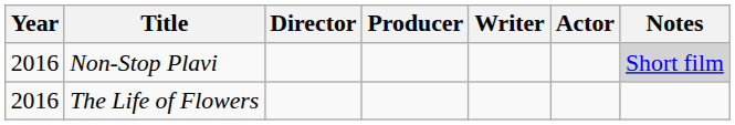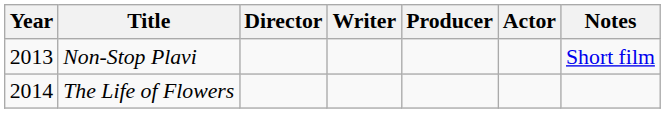 <table class="wikitable plainrowheaders" style="margin-right: 0;">
 <tr>
 <th>Year</th>
 <th>Title</th>
 <th>Director</th>
+<th>Writer</th>
 <th>Producer</th>
-<th>Writer</th>
 <th>Actor</th>
 <th>Notes</th>
 </tr>
 <tr>
-<td>2016</td>
+<td>2013</td>
 <td><em>Non-Stop Plavi</em></td>
 <td></td>
 <td></td>
 <td></td>
 <td></td>
-<td style="background: lightgrey;"><a href='#'>Short film</a></td>
+<td><a href='#'>Short film</a></td>
 </tr>
 <tr>
-<td>2016</td>
+<td>2014</td>
 <td><em>The Life of Flowers</em></td>
 <td></td>
 <td></td>
 <td></td>
 <td></td>
 <td></td>
 </tr>
 </table>
